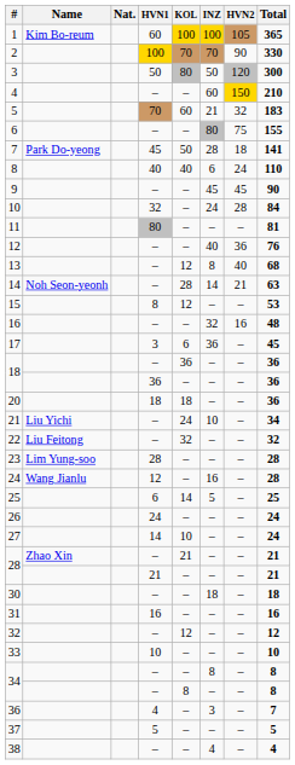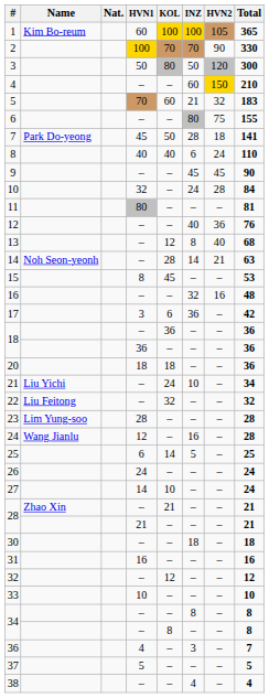 <table class="wikitable sortable" style="text-align:center;">
 <tr>
 <th>#</th>
 <th>Name</th>
 <th>Nat.</th>
 <th><small>HVN1</small></th>
 <th><small>KOL</small></th>
 <th><small>INZ</small></th>
 <th><small>HVN2</small></th>
 <th>Total</th>
 </tr>
 <tr>
 <td>1</td>
 <td align=left><a href='#'>Kim Bo-reum</a></td>
 <td></td>
 <td>60</td>
 <td bgcolor="gold">100</td>
 <td bgcolor="gold">100</td>
 <td bgcolor=CC9966>105</td>
 <td><strong>365</strong></td>
 </tr>
 <tr>
 <td>2</td>
 <td align=left></td>
 <td></td>
 <td bgcolor="gold">100</td>
 <td bgcolor=CC9966>70</td>
 <td bgcolor=CC9966>70</td>
 <td>90</td>
 <td><strong>330</strong></td>
 </tr>
 <tr>
 <td>3</td>
 <td align=left></td>
 <td></td>
 <td>50</td>
 <td bgcolor="silver">80</td>
 <td>50</td>
 <td bgcolor="silver">120</td>
 <td><strong>300</strong></td>
 </tr>
 <tr>
 <td>4</td>
 <td align=left></td>
 <td></td>
 <td>–</td>
 <td>–</td>
 <td>60</td>
 <td bgcolor="gold">150</td>
 <td><strong>210</strong></td>
 </tr>
 <tr>
 <td>5</td>
 <td align=left></td>
 <td></td>
 <td bgcolor=CC9966>70</td>
 <td>60</td>
 <td>21</td>
 <td>32</td>
 <td><strong>183</strong></td>
 </tr>
 <tr>
 <td>6</td>
 <td align=left></td>
 <td></td>
 <td>–</td>
 <td>–</td>
 <td bgcolor="silver">80</td>
 <td>75</td>
 <td><strong>155</strong></td>
 </tr>
 <tr>
 <td>7</td>
 <td align=left><a href='#'>Park Do-yeong</a></td>
 <td></td>
 <td>45</td>
 <td>50</td>
 <td>28</td>
 <td>18</td>
 <td><strong>141</strong></td>
 </tr>
 <tr>
 <td>8</td>
 <td align=left></td>
 <td></td>
 <td>40</td>
 <td>40</td>
 <td>6</td>
 <td>24</td>
 <td><strong>110</strong></td>
 </tr>
 <tr>
 <td>9</td>
 <td align=left></td>
 <td></td>
 <td>–</td>
 <td>–</td>
 <td>45</td>
 <td>45</td>
 <td><strong>90</strong></td>
 </tr>
 <tr>
 <td>10</td>
 <td align=left></td>
 <td></td>
 <td>32</td>
 <td>–</td>
 <td>24</td>
 <td>28</td>
 <td><strong>84</strong></td>
 </tr>
 <tr>
 <td>11</td>
 <td align=left></td>
 <td></td>
 <td bgcolor="silver">80</td>
 <td>–</td>
 <td>–</td>
 <td>–</td>
 <td><strong>81</strong></td>
 </tr>
 <tr>
 <td>12</td>
 <td align=left></td>
 <td></td>
 <td>–</td>
 <td>–</td>
 <td>40</td>
 <td>36</td>
 <td><strong>76</strong></td>
 </tr>
 <tr>
 <td>13</td>
 <td align=left></td>
 <td></td>
 <td>–</td>
 <td>12</td>
 <td>8</td>
 <td>40</td>
 <td><strong>68</strong></td>
 </tr>
 <tr>
 <td>14</td>
 <td align=left><a href='#'>Noh Seon-yeonh</a></td>
 <td></td>
 <td>–</td>
 <td>28</td>
 <td>14</td>
 <td>21</td>
 <td><strong>63</strong></td>
 </tr>
 <tr>
 <td>15</td>
 <td align=left></td>
 <td></td>
 <td>8</td>
-<td>12</td>
+<td>45</td>
 <td>–</td>
 <td>–</td>
 <td><strong>53</strong></td>
 </tr>
 <tr>
 <td>16</td>
 <td align=left></td>
 <td></td>
 <td>–</td>
 <td>–</td>
 <td>32</td>
 <td>16</td>
 <td><strong>48</strong></td>
 </tr>
 <tr>
 <td>17</td>
 <td align=left></td>
 <td></td>
 <td>3</td>
 <td>6</td>
 <td>36</td>
 <td>–</td>
-<td><strong>45</strong></td>
+<td><strong>42</strong></td>
 </tr>
 <tr>
 <td rowspan=2>18</td>
 <td align=left></td>
 <td></td>
 <td>–</td>
 <td>36</td>
 <td>–</td>
 <td>–</td>
 <td><strong>36</strong></td>
 </tr>
 <tr>
 <td align=left></td>
 <td></td>
 <td>36</td>
 <td>–</td>
 <td>–</td>
 <td>–</td>
 <td><strong>36</strong></td>
 </tr>
 <tr>
 <td>20</td>
 <td align=left></td>
 <td></td>
 <td>18</td>
 <td>18</td>
 <td>–</td>
 <td>–</td>
 <td><strong>36</strong></td>
 </tr>
 <tr>
 <td>21</td>
 <td align=left><a href='#'>Liu Yichi</a></td>
 <td></td>
 <td>–</td>
 <td>24</td>
 <td>10</td>
 <td>–</td>
 <td><strong>34</strong></td>
 </tr>
 <tr>
 <td>22</td>
 <td align=left><a href='#'>Liu Feitong</a></td>
 <td></td>
 <td>–</td>
 <td>32</td>
 <td>–</td>
 <td>–</td>
 <td><strong>32</strong></td>
 </tr>
 <tr>
 <td>23</td>
 <td align=left><a href='#'>Lim Yung-soo</a></td>
 <td></td>
 <td>28</td>
 <td>–</td>
 <td>–</td>
 <td>–</td>
 <td><strong>28</strong></td>
 </tr>
 <tr>
 <td>24</td>
 <td align=left><a href='#'>Wang Jianlu</a></td>
 <td></td>
 <td>12</td>
 <td>–</td>
 <td>16</td>
 <td>–</td>
 <td><strong>28</strong></td>
 </tr>
 <tr>
 <td>25</td>
 <td align=left></td>
 <td></td>
 <td>6</td>
 <td>14</td>
 <td>5</td>
 <td>–</td>
 <td><strong>25</strong></td>
 </tr>
 <tr>
 <td>26</td>
 <td align=left></td>
 <td></td>
 <td>24</td>
 <td>–</td>
 <td>–</td>
 <td>–</td>
 <td><strong>24</strong></td>
 </tr>
 <tr>
 <td>27</td>
 <td align=left></td>
 <td></td>
 <td>14</td>
 <td>10</td>
 <td>–</td>
 <td>–</td>
 <td><strong>24</strong></td>
 </tr>
 <tr>
 <td rowspan=2>28</td>
 <td align=left><a href='#'>Zhao Xin</a></td>
 <td></td>
 <td>–</td>
 <td>21</td>
 <td>–</td>
 <td>–</td>
 <td><strong>21</strong></td>
 </tr>
 <tr>
 <td align=left></td>
 <td></td>
 <td>21</td>
 <td>–</td>
 <td>–</td>
 <td>–</td>
 <td><strong>21</strong></td>
 </tr>
 <tr>
 <td>30</td>
 <td align=left></td>
 <td></td>
 <td>–</td>
 <td>–</td>
 <td>18</td>
 <td>–</td>
 <td><strong>18</strong></td>
 </tr>
 <tr>
 <td>31</td>
 <td align=left></td>
 <td></td>
 <td>16</td>
 <td>–</td>
 <td>–</td>
 <td>–</td>
 <td><strong>16</strong></td>
 </tr>
 <tr>
 <td>32</td>
 <td align=left></td>
 <td></td>
 <td>–</td>
 <td>12</td>
 <td>–</td>
 <td>–</td>
 <td><strong>12</strong></td>
 </tr>
 <tr>
 <td>33</td>
 <td align=left></td>
 <td></td>
 <td>10</td>
 <td>–</td>
 <td>–</td>
 <td>–</td>
 <td><strong>10</strong></td>
 </tr>
 <tr>
 <td rowspan=2>34</td>
 <td align=left></td>
 <td></td>
 <td>–</td>
 <td>–</td>
 <td>8</td>
 <td>–</td>
 <td><strong>8</strong></td>
 </tr>
 <tr>
 <td align=left></td>
 <td></td>
 <td>–</td>
 <td>8</td>
 <td>–</td>
 <td>–</td>
 <td><strong>8</strong></td>
 </tr>
 <tr>
 <td>36</td>
 <td align=left></td>
 <td></td>
 <td>4</td>
 <td>–</td>
 <td>3</td>
 <td>–</td>
 <td><strong>7</strong></td>
 </tr>
 <tr>
 <td>37</td>
 <td align=left></td>
 <td></td>
 <td>5</td>
 <td>–</td>
 <td>–</td>
 <td>–</td>
 <td><strong>5</strong></td>
 </tr>
 <tr>
 <td>38</td>
 <td align=left></td>
 <td></td>
 <td>–</td>
 <td>–</td>
 <td>4</td>
 <td>–</td>
 <td><strong>4</strong></td>
 </tr>
 </table>
